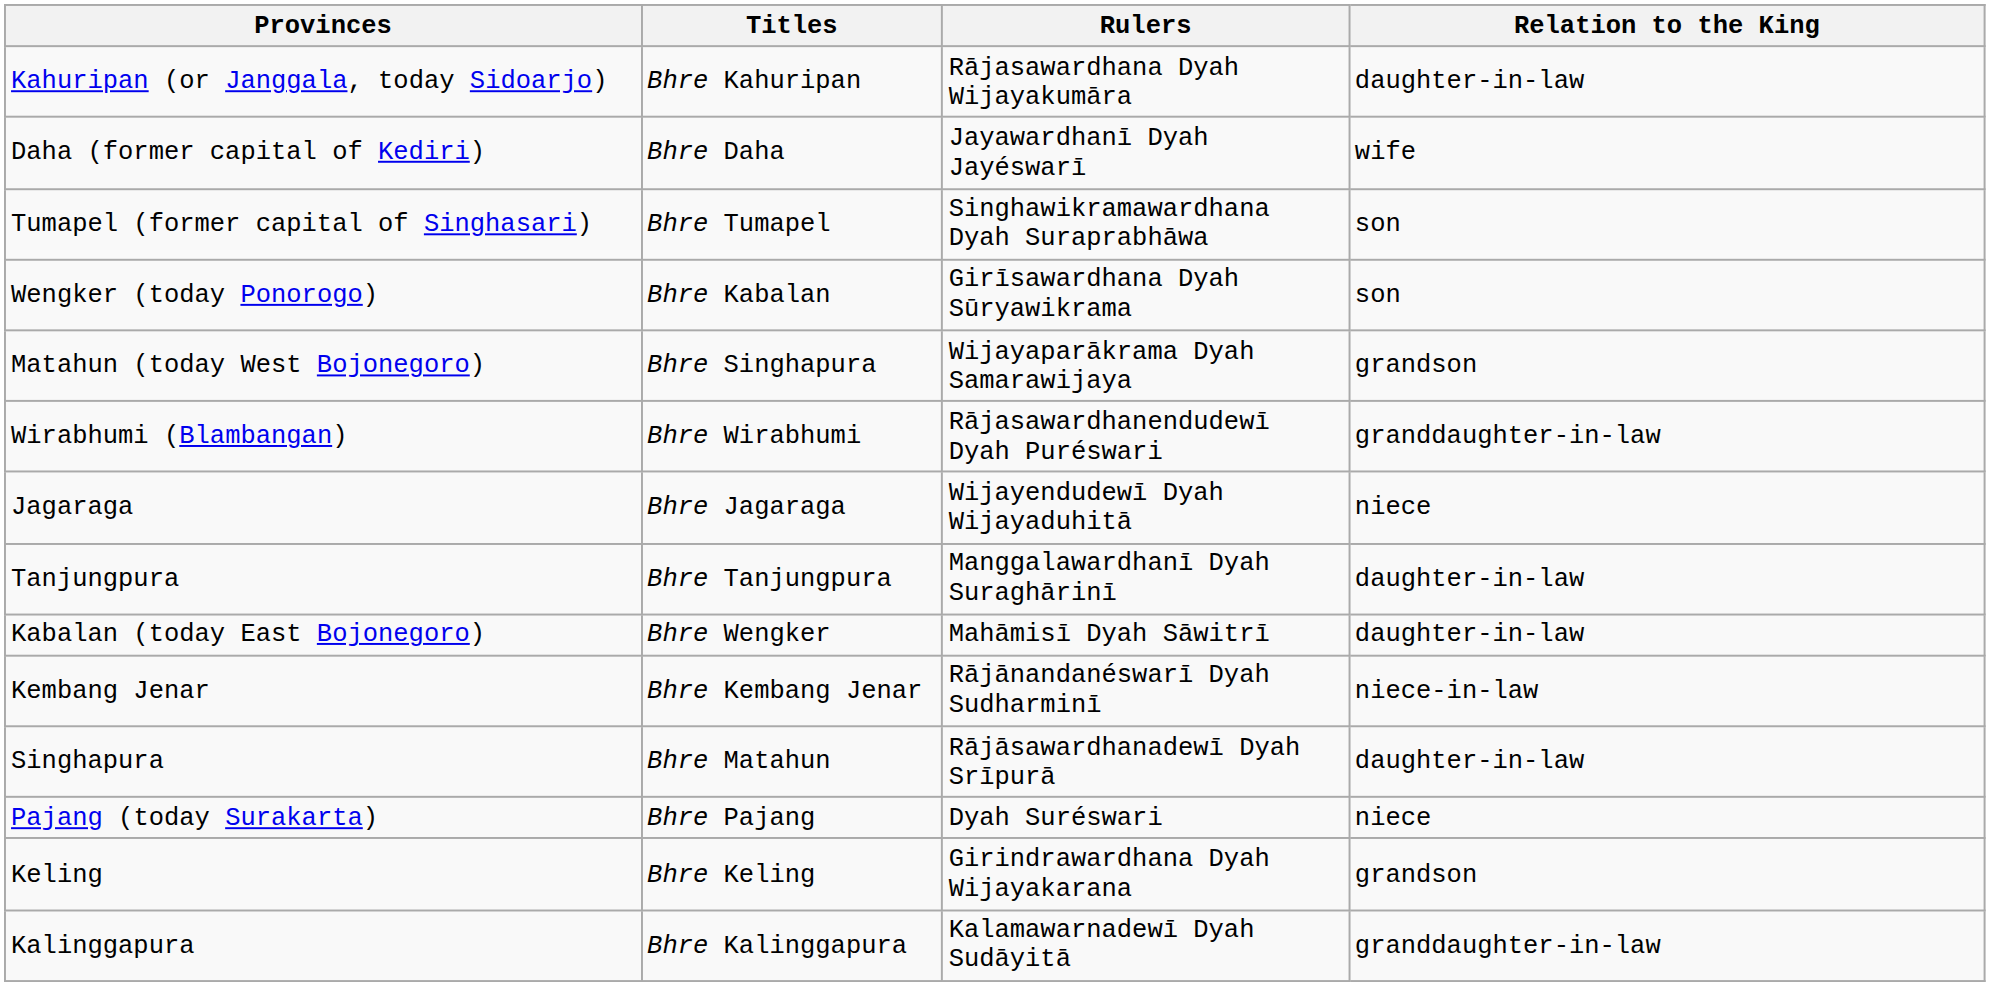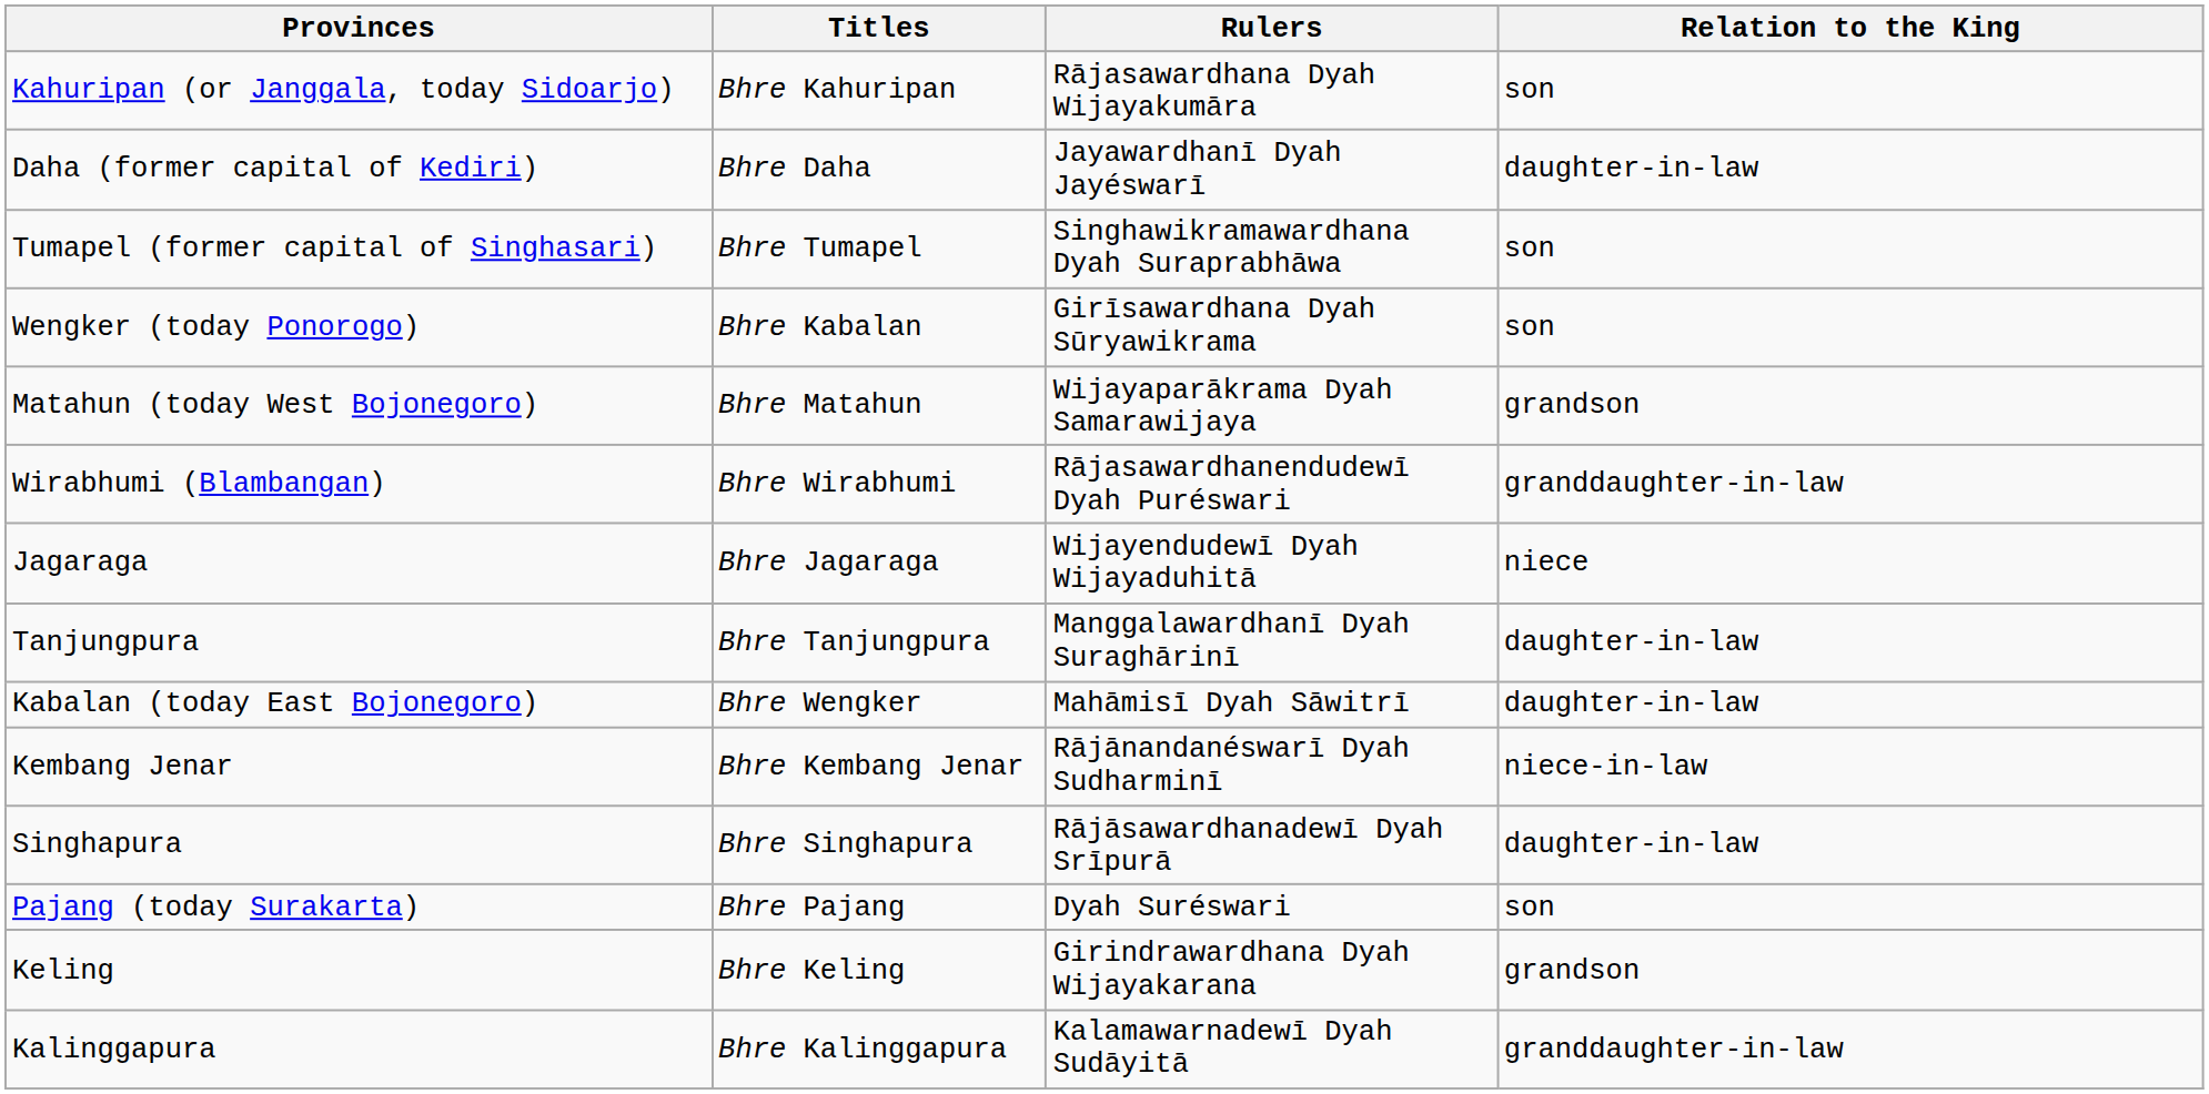 <table class="wikitable sortable" border="1" width="80%">
 <tr>
 <th width="260">Provinces</th>
 <th width="120">Titles</th>
 <th width="140">Rulers</th>
 <th width="260">Relation to the King</th>
 </tr>
 <tr>
 <td><a href='#'>Kahuripan</a> (or <a href='#'>Janggala</a>, today <a href='#'>Sidoarjo</a>)</td>
 <td><em>Bhre</em> Kahuripan</td>
 <td>Rājasawardhana Dyah Wijayakumāra</td>
-<td>daughter-in-law</td>
+<td>son</td>
 </tr>
 <tr>
 <td>Daha (former capital of <a href='#'>Kediri</a>)</td>
 <td><em>Bhre</em> Daha</td>
 <td>Jayawardhanī Dyah Jayéswarī</td>
-<td>wife</td>
+<td>daughter-in-law</td>
 </tr>
 <tr>
 <td>Tumapel (former capital of <a href='#'>Singhasari</a>)</td>
 <td><em>Bhre</em> Tumapel</td>
 <td>Singhawikramawardhana Dyah Suraprabhāwa</td>
 <td>son</td>
 </tr>
 <tr>
 <td>Wengker (today <a href='#'>Ponorogo</a>)</td>
 <td><em>Bhre</em> Kabalan</td>
 <td>Girīsawardhana Dyah Sūryawikrama</td>
 <td>son</td>
 </tr>
 <tr>
 <td>Matahun (today West <a href='#'>Bojonegoro</a>)</td>
-<td><em>Bhre</em> Singhapura</td>
+<td><em>Bhre</em> Matahun</td>
 <td>Wijayaparākrama Dyah Samarawijaya</td>
 <td>grandson</td>
 </tr>
 <tr>
 <td>Wirabhumi (<a href='#'>Blambangan</a>)</td>
 <td><em>Bhre</em> Wirabhumi</td>
 <td>Rājasawardhanendudewī Dyah Puréswari</td>
 <td>granddaughter-in-law</td>
 </tr>
 <tr>
 <td>Jagaraga</td>
 <td><em>Bhre</em> Jagaraga</td>
 <td>Wijayendudewī Dyah Wijayaduhitā</td>
 <td>niece</td>
 </tr>
 <tr>
 <td>Tanjungpura</td>
 <td><em>Bhre</em> Tanjungpura</td>
 <td>Manggalawardhanī Dyah Suraghārinī</td>
 <td>daughter-in-law</td>
 </tr>
 <tr>
 <td>Kabalan (today East <a href='#'>Bojonegoro</a>)</td>
 <td><em>Bhre</em> Wengker</td>
 <td>Mahāmisī Dyah Sāwitrī</td>
 <td>daughter-in-law</td>
 </tr>
 <tr>
 <td>Kembang Jenar</td>
 <td><em>Bhre</em> Kembang Jenar</td>
 <td>Rājānandanéswarī Dyah Sudharminī</td>
 <td>niece-in-law</td>
 </tr>
 <tr>
 <td>Singhapura</td>
-<td><em>Bhre</em> Matahun</td>
+<td><em>Bhre</em> Singhapura</td>
 <td>Rājāsawardhanadewī Dyah Srīpurā</td>
 <td>daughter-in-law</td>
 </tr>
 <tr>
 <td><a href='#'>Pajang</a> (today <a href='#'>Surakarta</a>)</td>
 <td><em>Bhre</em> Pajang</td>
 <td>Dyah Suréswari</td>
-<td>niece</td>
+<td>son</td>
 </tr>
 <tr>
 <td>Keling</td>
 <td><em>Bhre</em> Keling</td>
 <td>Girindrawardhana Dyah Wijayakarana</td>
 <td>grandson</td>
 </tr>
 <tr>
 <td>Kalinggapura</td>
 <td><em>Bhre</em> Kalinggapura</td>
 <td>Kalamawarnadewī Dyah Sudāyitā</td>
 <td>granddaughter-in-law</td>
 </tr>
 </table>
